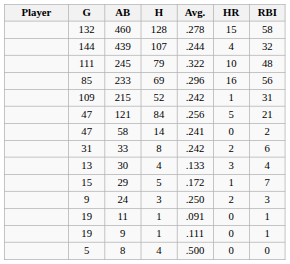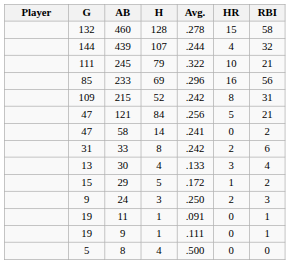 <table class="wikitable sortable">
 <tr>
 <th bgcolor="#DDDDFF" width="16%">Player</th>
 <th bgcolor="#DDDDFF" width="9%">G</th>
 <th bgcolor="#DDDDFF" width="9%">AB</th>
 <th bgcolor="#DDDDFF" width="9%">H</th>
 <th bgcolor="#DDDDFF" width="9%">Avg.</th>
 <th bgcolor="#DDDDFF" width="9%">HR</th>
 <th bgcolor="#DDDDFF" width="9%">RBI</th>
 </tr>
 <tr align=center>
 <td></td>
 <td>132</td>
 <td>460</td>
 <td>128</td>
 <td>.278</td>
 <td>15</td>
 <td>58</td>
 </tr>
 <tr align="center">
 <td></td>
 <td>144</td>
 <td>439</td>
 <td>107</td>
 <td>.244</td>
 <td>4</td>
 <td>32</td>
 </tr>
 <tr align="center">
 <td></td>
 <td>111</td>
 <td>245</td>
 <td>79</td>
 <td>.322</td>
 <td>10</td>
-<td>48</td>
+<td>21</td>
 </tr>
 <tr align="center">
 <td></td>
 <td>85</td>
 <td>233</td>
 <td>69</td>
 <td>.296</td>
 <td>16</td>
 <td>56</td>
 </tr>
 <tr align="center">
 <td></td>
 <td>109</td>
 <td>215</td>
 <td>52</td>
 <td>.242</td>
-<td>1</td>
+<td>8</td>
 <td>31</td>
 </tr>
 <tr align="center">
 <td></td>
 <td>47</td>
 <td>121</td>
 <td>84</td>
 <td>.256</td>
 <td>5</td>
 <td>21</td>
 </tr>
 <tr align="center">
 <td></td>
 <td>47</td>
 <td>58</td>
 <td>14</td>
 <td>.241</td>
 <td>0</td>
 <td>2</td>
 </tr>
 <tr align="center">
 <td></td>
 <td>31</td>
 <td>33</td>
 <td>8</td>
 <td>.242</td>
 <td>2</td>
 <td>6</td>
 </tr>
 <tr align="center">
 <td></td>
 <td>13</td>
 <td>30</td>
 <td>4</td>
 <td>.133</td>
 <td>3</td>
 <td>4</td>
 </tr>
 <tr align=center>
 <td></td>
 <td>15</td>
 <td>29</td>
 <td>5</td>
 <td>.172</td>
 <td>1</td>
-<td>7</td>
+<td>2</td>
 </tr>
 <tr align="center">
 <td></td>
 <td>9</td>
 <td>24</td>
 <td>3</td>
 <td>.250</td>
 <td>2</td>
 <td>3</td>
 </tr>
 <tr align="center">
 <td></td>
 <td>19</td>
 <td>11</td>
 <td>1</td>
 <td>.091</td>
 <td>0</td>
 <td>1</td>
 </tr>
 <tr align="center">
 <td></td>
 <td>19</td>
 <td>9</td>
 <td>1</td>
 <td>.111</td>
 <td>0</td>
 <td>1</td>
 </tr>
 <tr align=center>
 <td></td>
 <td>5</td>
 <td>8</td>
 <td>4</td>
 <td>.500</td>
 <td>0</td>
 <td>0</td>
 </tr>
 </table>
